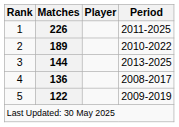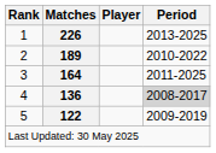 <table class="wikitable">
 <tr>
 <th>Rank</th>
 <th>Matches</th>
 <th>Player</th>
 <th>Period</th>
 </tr>
 <tr>
 <td align=center>1</td>
 <th scope=row style=text-align:center;>226</th>
 <td></td>
-<td>2011-2025</td>
+<td>2013-2025</td>
 </tr>
 <tr>
 <td align=center>2</td>
 <th scope=row style=text-align:center;>189</th>
 <td></td>
 <td>2010-2022</td>
 </tr>
 <tr>
 <td align="center">3</td>
-<th scope="row" style="text-align:center;">144</th>
+<th scope="row" style="text-align:center;">164</th>
 <td></td>
-<td>2013-2025</td>
+<td>2011-2025</td>
 </tr>
 <tr>
 <td align="center">4</td>
 <th scope="row" style="text-align:center;">136</th>
 <td></td>
-<td>2008-2017</td>
+<td style="background: lightgrey;">2008-2017</td>
 </tr>
 <tr>
 <td align=center>5</td>
 <th scope=row style=text-align:center;>122</th>
 <td></td>
 <td>2009-2019</td>
 </tr>
 <tr class=sortbottom>
 <td colspan=4><small>Last Updated: 30 May 2025</small></td>
 </tr>
 </table>
